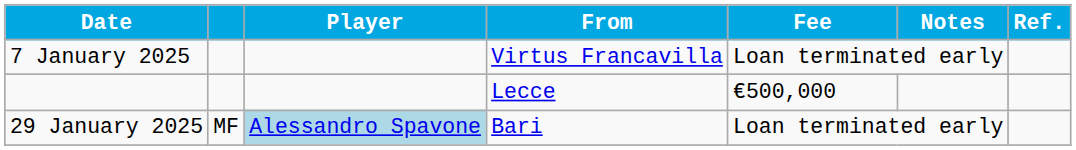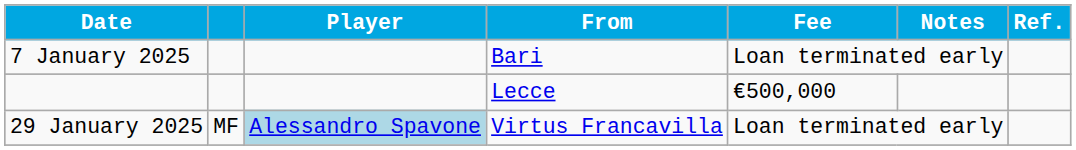 <table class="wikitable plainrowheaders">
 <tr>
 <th style="background:#00a7e1; color:white; text-align:center;">Date</th>
 <th style="background:#00a7e1; color:white; text-align:center;"></th>
 <th style="background:#00a7e1; color:white; text-align:center;">Player</th>
 <th style="background:#00a7e1; color:white; text-align:center;">From</th>
 <th style="background:#00a7e1; color:white; text-align:center;">Fee</th>
 <th style="background:#00a7e1; color:white; text-align:center;">Notes</th>
 <th style="background:#00a7e1; color:white; text-align:center;">Ref.</th>
 </tr>
 <tr>
 <td>7 January 2025</td>
 <td></td>
 <td></td>
-<td> <a href='#'>Virtus Francavilla</a></td>
+<td> <a href='#'>Bari</a></td>
 <td colspan="2">Loan terminated early</td>
 <td></td>
 </tr>
 <tr>
 <td></td>
 <td></td>
 <td></td>
 <td> <a href='#'>Lecce</a></td>
 <td>€500,000</td>
 <td></td>
 <td></td>
 </tr>
 <tr>
 <td>29 January 2025</td>
 <td>MF</td>
 <td style="background: lightblue;"> <a href='#'>Alessandro Spavone</a></td>
-<td> <a href='#'>Bari</a></td>
+<td> <a href='#'>Virtus Francavilla</a></td>
 <td colspan="2">Loan terminated early</td>
 <td></td>
 </tr>
 </table>
